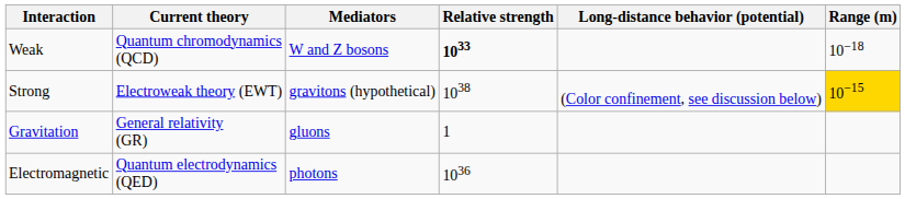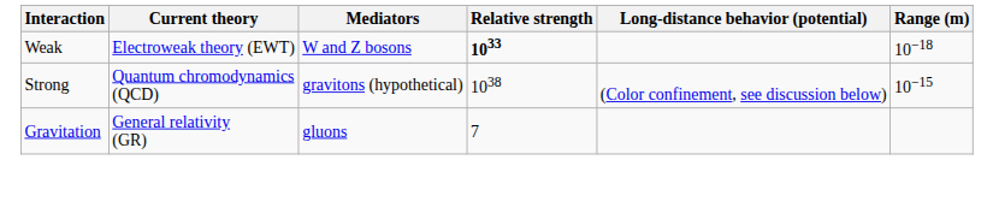 <table class="wikitable" style="margin:1em auto;">
 <tr>
 <th>Interaction</th>
 <th>Current theory</th>
 <th>Mediators</th>
 <th>Relative strength</th>
 <th>Long-distance behavior (potential)</th>
 <th>Range (m)</th>
 </tr>
 <tr>
 <td>Weak</td>
-<td><a href='#'>Quantum chromodynamics</a> <br>(QCD)</td>
+<td><a href='#'>Electroweak theory</a> (EWT)</td>
 <td><a href='#'>W and Z bosons</a></td>
 <td><strong>10<sup>33</sup></strong></td>
 <td></td>
 <td>10<sup>−18</sup></td>
 </tr>
 <tr>
 <td>Strong</td>
-<td><a href='#'>Electroweak theory</a> (EWT)</td>
+<td><a href='#'>Quantum chromodynamics</a> <br>(QCD)</td>
 <td><a href='#'>gravitons</a> (hypothetical)</td>
 <td>10<sup>38</sup></td>
 <td><br> (<a href='#'>Color confinement</a>, <a href='#'>see discussion below</a>)</td>
-<td style="background: gold;">10<sup>−15</sup></td>
+<td>10<sup>−15</sup></td>
 </tr>
 <tr>
 <td><a href='#'>Gravitation</a></td>
 <td><a href='#'>General relativity</a><br>(GR)</td>
 <td><a href='#'>gluons</a></td>
-<td>1</td>
-<td></td>
-<td></td>
-</tr>
-<tr>
-<td>Electromagnetic</td>
-<td><a href='#'>Quantum electrodynamics</a> <br>(QED)</td>
-<td><a href='#'>photons</a></td>
-<td>10<sup>36</sup></td>
+<td>7</td>
 <td></td>
 <td></td>
 </tr>
 </table>
